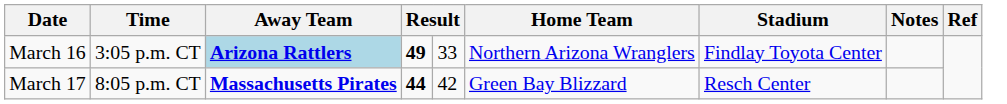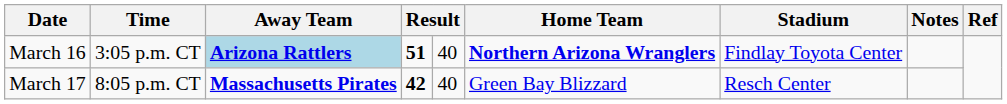 <table class="wikitable">
 <tr>
 <th>Date</th>
 <th>Time</th>
 <th>Away Team</th>
 <th colspan="2">Result</th>
 <th>Home Team</th>
 <th>Stadium</th>
 <th>Notes</th>
 <th>Ref</th>
 </tr>
 <tr>
 <td>March 16</td>
 <td>3:05 p.m. CT</td>
 <td style="background: lightblue;"><strong><a href='#'>Arizona Rattlers</a></strong></td>
-<td><strong>49</strong></td>
-<td>33</td>
-<td><a href='#'>Northern Arizona Wranglers</a></td>
+<td><strong>51</strong></td>
+<td>40</td>
+<td><strong><a href='#'>Northern Arizona Wranglers</a></strong></td>
 <td><a href='#'>Findlay Toyota Center</a></td>
 <td></td>
 <td rowspan=2></td>
 </tr>
 <tr>
 <td>March 17</td>
 <td>8:05 p.m. CT</td>
 <td><strong><a href='#'>Massachusetts Pirates</a></strong></td>
-<td><strong>44</strong></td>
-<td>42</td>
+<td><strong>42</strong></td>
+<td>40</td>
 <td><a href='#'>Green Bay Blizzard</a></td>
 <td><a href='#'>Resch Center</a></td>
 <td></td>
 </tr>
 </table>
